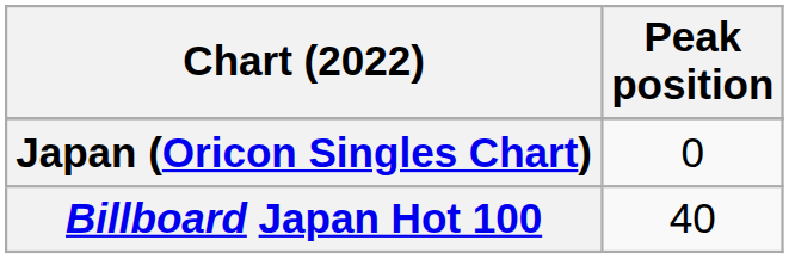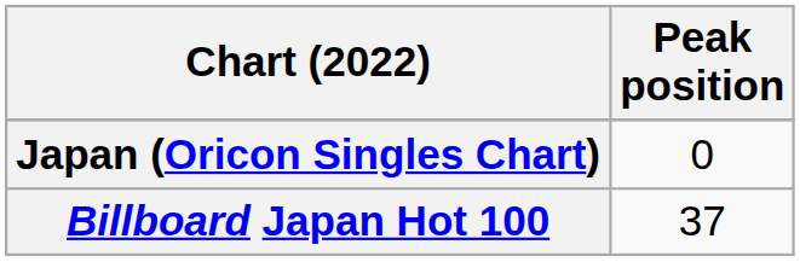 <table class="wikitable sortable plainrowheaders" style="text-align:center;">
 <tr>
 <th scope="col">Chart (2022)</th>
 <th scope="col">Peak<br>position</th>
 </tr>
 <tr>
 </tr>
 <tr>
 <th scope="row">Japan (<a href='#'>Oricon Singles Chart</a>)</th>
 <td>0</td>
 </tr>
 <tr>
 <th scope="row"><em><a href='#'>Billboard</a></em> <a href='#'>Japan Hot 100</a></th>
-<td>40</td>
+<td>37</td>
 </tr>
 </table>
